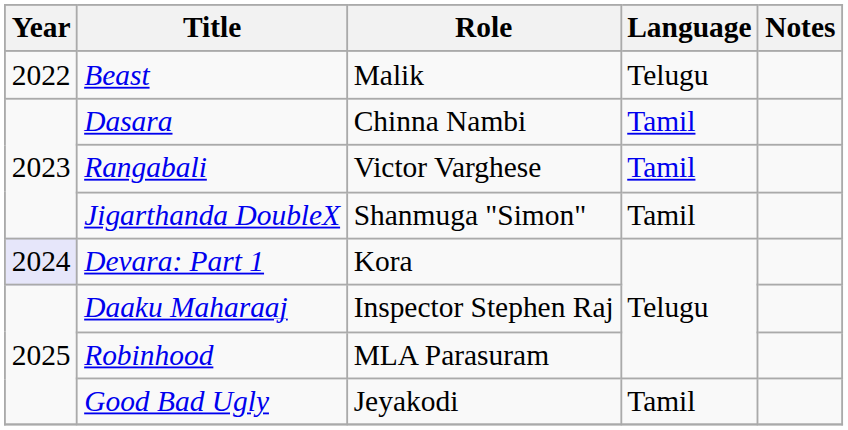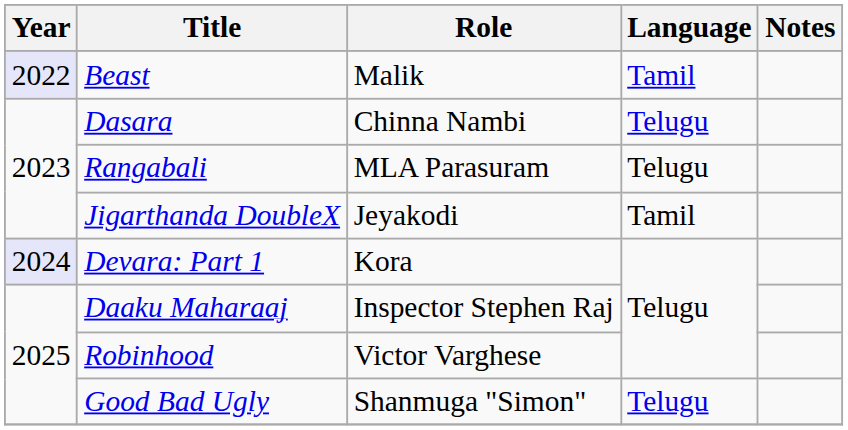 <table class="wikitable sortable">
 <tr>
 <th scope="col">Year</th>
 <th scope="col">Title</th>
 <th scope="col">Role</th>
 <th scope="col">Language</th>
 <th class="unsortable" scope="col">Notes</th>
 </tr>
 <tr>
-<td>2022</td>
+<td style="background: lavender;">2022</td>
 <td><em><a href='#'>Beast</a></em></td>
 <td>Malik</td>
-<td>Telugu</td>
+<td><a href='#'>Tamil</a></td>
 <td></td>
 </tr>
 <tr>
 <td rowspan="3">2023</td>
 <td><em><a href='#'>Dasara</a></em></td>
 <td>Chinna Nambi</td>
-<td><a href='#'>Tamil</a></td>
+<td><a href='#'>Telugu</a></td>
 <td></td>
 </tr>
 <tr>
 <td><em><a href='#'>Rangabali</a></em></td>
-<td>Victor Varghese</td>
-<td><a href='#'>Tamil</a></td>
+<td>MLA Parasuram</td>
+<td>Telugu</td>
 <td></td>
 </tr>
 <tr>
 <td><em><a href='#'>Jigarthanda DoubleX</a></em></td>
-<td>Shanmuga "Simon"</td>
+<td>Jeyakodi</td>
 <td>Tamil</td>
 <td></td>
 </tr>
 <tr>
 <td style="background: lavender;">2024</td>
 <td><em><a href='#'>Devara: Part 1</a></em></td>
 <td>Kora</td>
 <td rowspan="3">Telugu</td>
 <td></td>
 </tr>
 <tr>
 <td rowspan=3>2025</td>
 <td><em><a href='#'>Daaku Maharaaj</a></em></td>
 <td>Inspector Stephen Raj</td>
 <td></td>
 </tr>
 <tr>
 <td><em><a href='#'>Robinhood</a></em></td>
-<td>MLA Parasuram</td>
+<td>Victor Varghese</td>
 <td></td>
 </tr>
 <tr>
 <td><em><a href='#'>Good Bad Ugly</a></em></td>
-<td>Jeyakodi</td>
-<td>Tamil</td>
+<td>Shanmuga "Simon"</td>
+<td><a href='#'>Telugu</a></td>
 <td></td>
 </tr>
 <tr>
 </tr>
 </table>
